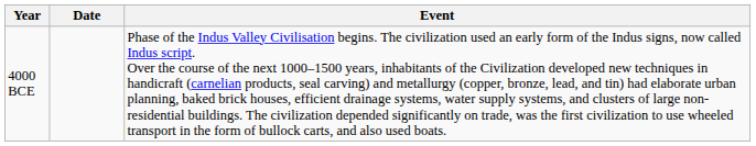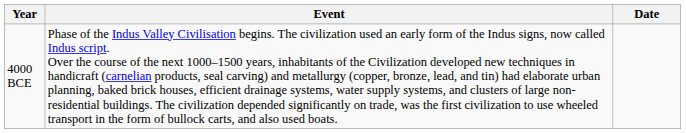 <table class="wikitable" style=>
 <tr>
 <th style="width:6%">Year</th>
+<th>Event</th>
 <th style="width:10%">Date</th>
-<th>Event</th>
 </tr>
 <tr>
 <td>4000 BCE</td>
+<td>Phase of the <a href='#'>Indus Valley Civilisation</a> begins. The civilization used an early form of the Indus signs, now called <a href='#'>Indus script</a>.<br>Over the course of the next 1000–1500 years, inhabitants of the Civilization developed new techniques in handicraft (<a href='#'>carnelian</a> products, seal carving) and metallurgy (copper, bronze, lead, and tin) had elaborate urban planning, baked brick houses, efficient drainage systems, water supply systems, and clusters of large non-residential buildings. The civilization depended significantly on trade, was the first civilization to use wheeled transport in the form of bullock carts, and also used boats.</td>
 <td></td>
-<td>Phase of the <a href='#'>Indus Valley Civilisation</a> begins. The civilization used an early form of the Indus signs, now called <a href='#'>Indus script</a>.<br>Over the course of the next 1000–1500 years, inhabitants of the Civilization developed new techniques in handicraft (<a href='#'>carnelian</a> products, seal carving) and metallurgy (copper, bronze, lead, and tin) had elaborate urban planning, baked brick houses, efficient drainage systems, water supply systems, and clusters of large non-residential buildings. The civilization depended significantly on trade, was the first civilization to use wheeled transport in the form of bullock carts, and also used boats.</td>
 </tr>
 </table>
